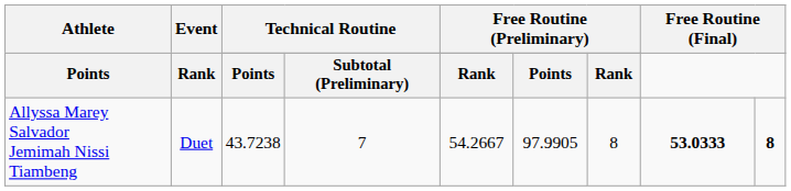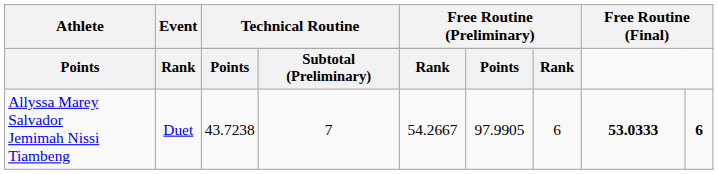 <table class="wikitable" width="75%" style="text-align:center; font-size:90%">
 <tr>
 <th rowspan="2">Athlete</th>
 <th rowspan="2">Event</th>
 <th colspan="2">Technical Routine</th>
 <th colspan="3">Free Routine (Preliminary)</th>
 <th colspan="2">Free Routine (Final)</th>
 </tr>
 <tr>
 </tr>
 <tr style="font-size:95%">
 <th>Points</th>
 <th>Rank</th>
 <th>Points</th>
 <th>Subtotal (Preliminary)</th>
 <th>Rank</th>
 <th>Points</th>
 <th>Rank</th>
 </tr>
 <tr align=center>
 <td style="text-align:left;"><a href='#'>Allyssa Marey Salvador</a> <br> <a href='#'>Jemimah Nissi Tiambeng</a></td>
 <td align="center"><a href='#'>Duet</a></td>
 <td align="center">43.7238</td>
 <td align="center">7</td>
 <td align="center">54.2667</td>
 <td align="center">97.9905</td>
-<td align="center">8</td>
+<td align="center">6</td>
 <td align="center"><strong>53.0333</strong></td>
-<td align="center"><strong>8</strong></td>
+<td align="center"><strong>6</strong></td>
 </tr>
 </table>
